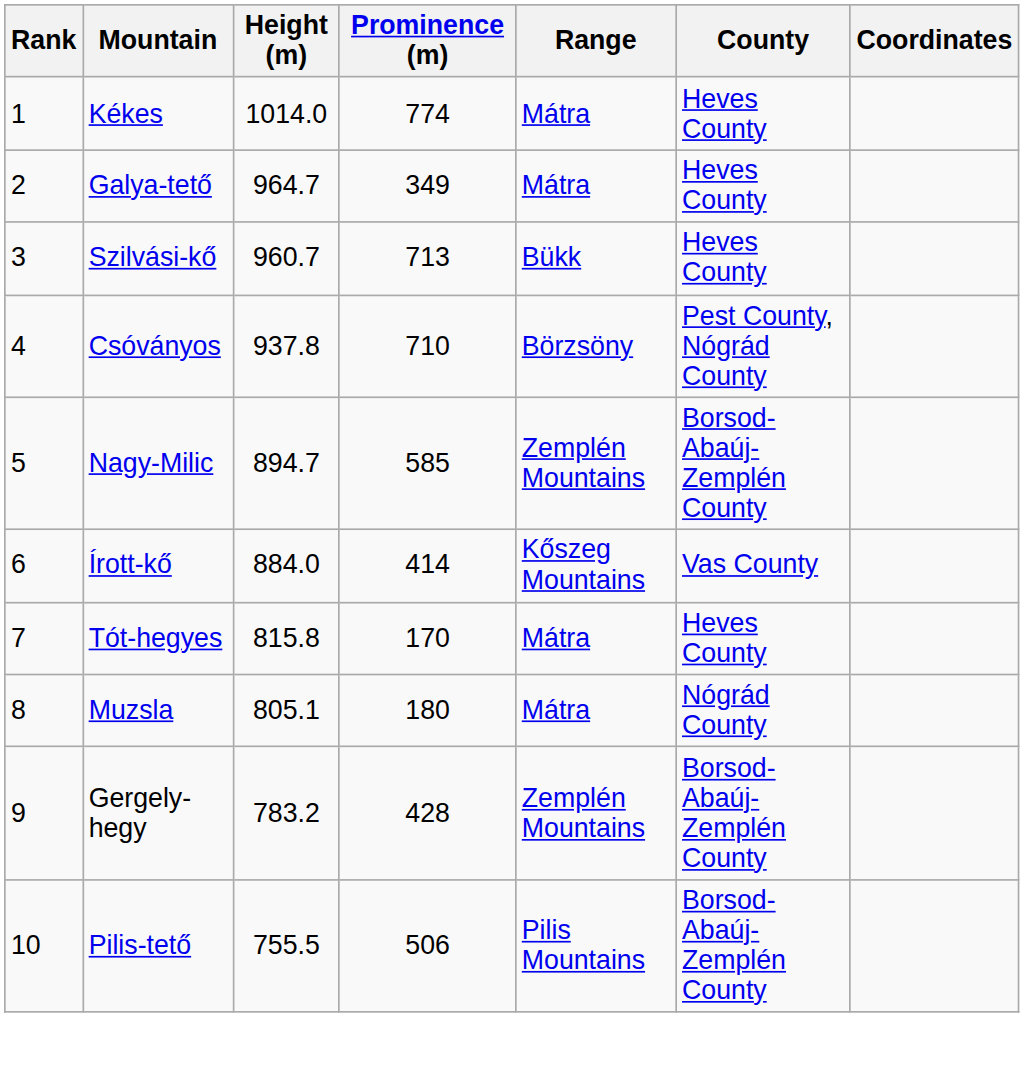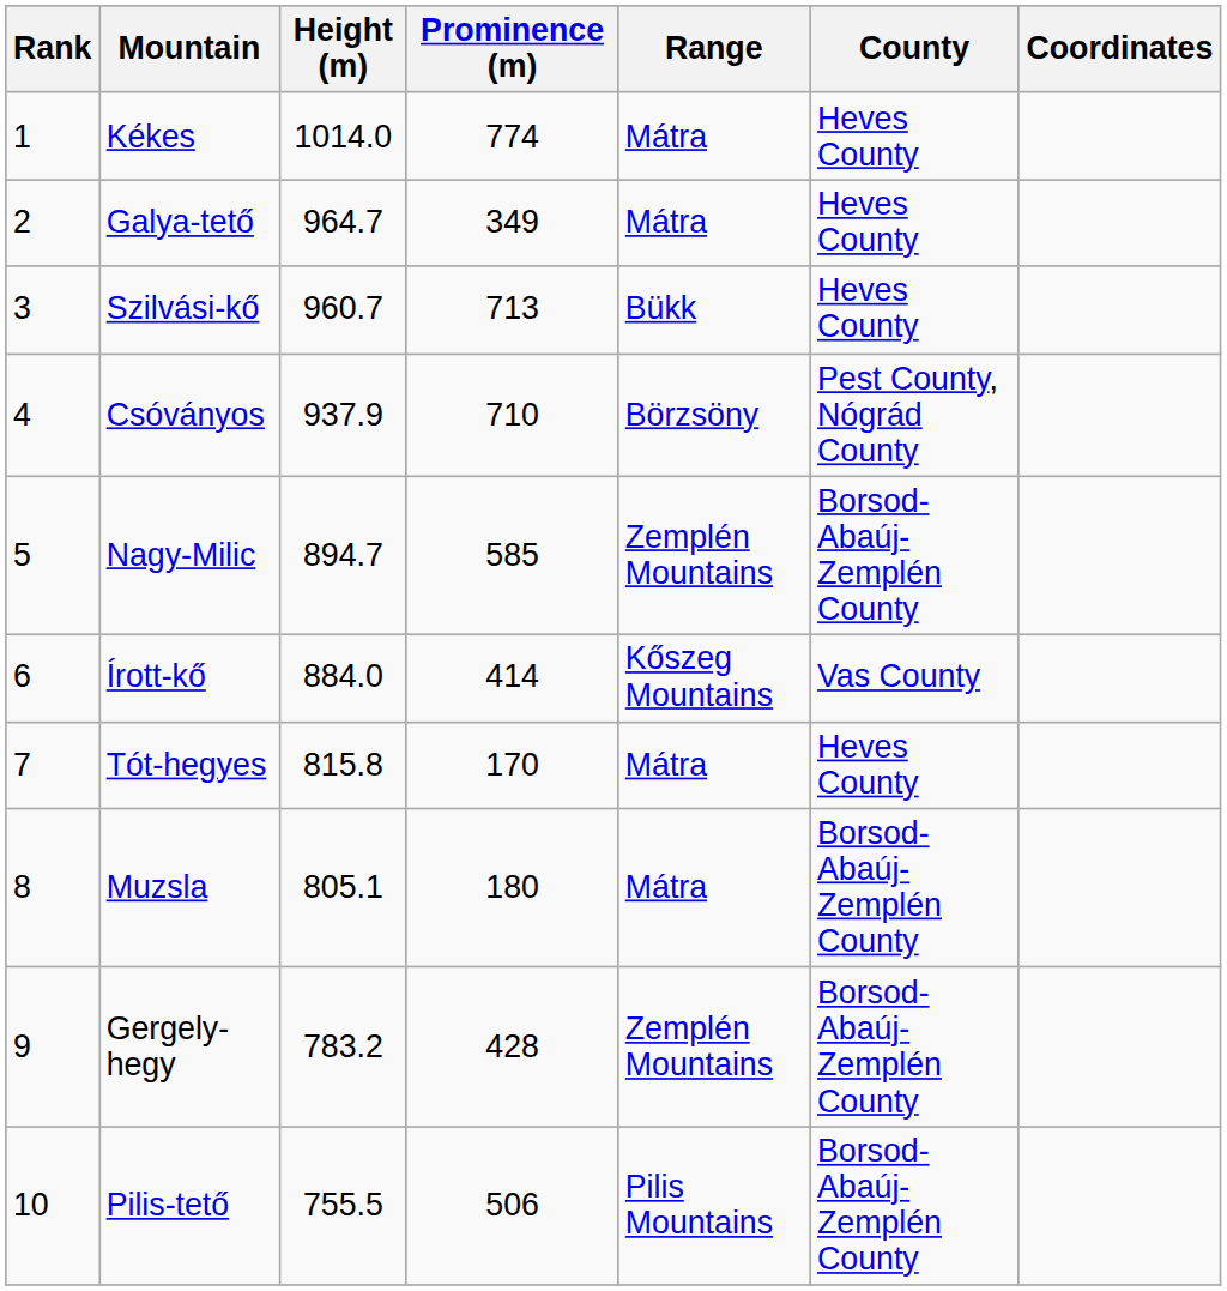 <table class="wikitable sortable">
 <tr>
 <th>Rank</th>
 <th>Mountain</th>
 <th>Height (m)</th>
 <th><a href='#'>Prominence</a> (m)</th>
 <th>Range</th>
 <th>County</th>
 <th>Coordinates</th>
 </tr>
 <tr>
 <td>1</td>
 <td><a href='#'>Kékes</a></td>
 <td align=center>1014.0</td>
 <td align=center>774</td>
 <td><a href='#'>Mátra</a></td>
 <td><a href='#'>Heves County</a></td>
 <td></td>
 </tr>
 <tr>
 <td>2</td>
 <td><a href='#'>Galya-tető</a></td>
 <td align=center>964.7</td>
 <td align=center>349</td>
 <td><a href='#'>Mátra</a></td>
 <td><a href='#'>Heves County</a></td>
 <td></td>
 </tr>
 <tr>
 <td>3</td>
 <td><a href='#'>Szilvási-kő</a></td>
 <td align=center>960.7</td>
 <td align=center>713</td>
 <td><a href='#'>Bükk</a></td>
 <td><a href='#'>Heves County</a></td>
 <td></td>
 </tr>
 <tr>
 <td>4</td>
 <td><a href='#'>Csóványos</a></td>
-<td align=center>937.8</td>
+<td align=center>937.9</td>
 <td align=center>710</td>
 <td><a href='#'>Börzsöny</a></td>
 <td><a href='#'>Pest County</a>, <a href='#'>Nógrád County</a></td>
 <td></td>
 </tr>
 <tr>
 <td>5</td>
 <td><a href='#'>Nagy-Milic</a></td>
 <td align=center>894.7</td>
 <td align=center>585</td>
 <td><a href='#'>Zemplén Mountains</a></td>
 <td><a href='#'>Borsod-Abaúj-Zemplén County</a></td>
 <td></td>
 </tr>
 <tr>
 <td>6</td>
 <td><a href='#'>Írott-kő</a></td>
 <td align=center>884.0</td>
 <td align=center>414</td>
 <td><a href='#'>Kőszeg Mountains</a></td>
 <td><a href='#'>Vas County</a></td>
 <td></td>
 </tr>
 <tr>
 <td>7</td>
 <td><a href='#'>Tót-hegyes</a></td>
 <td align=center>815.8</td>
 <td align=center>170</td>
 <td><a href='#'>Mátra</a></td>
 <td><a href='#'>Heves County</a></td>
 <td></td>
 </tr>
 <tr>
 <td>8</td>
 <td><a href='#'>Muzsla</a></td>
 <td align=center>805.1</td>
 <td align=center>180</td>
 <td><a href='#'>Mátra</a></td>
-<td><a href='#'>Nógrád County</a></td>
+<td><a href='#'>Borsod-Abaúj-Zemplén County</a></td>
 <td></td>
 </tr>
 <tr>
 <td>9</td>
 <td>Gergely-hegy</td>
 <td align=center>783.2</td>
 <td align=center>428</td>
 <td><a href='#'>Zemplén Mountains</a></td>
 <td><a href='#'>Borsod-Abaúj-Zemplén County</a></td>
 <td></td>
 </tr>
 <tr>
 <td>10</td>
 <td><a href='#'>Pilis-tető</a></td>
 <td align=center>755.5</td>
 <td align=center>506</td>
 <td><a href='#'>Pilis Mountains</a></td>
 <td><a href='#'>Borsod-Abaúj-Zemplén County</a></td>
 <td></td>
 </tr>
 </table>
